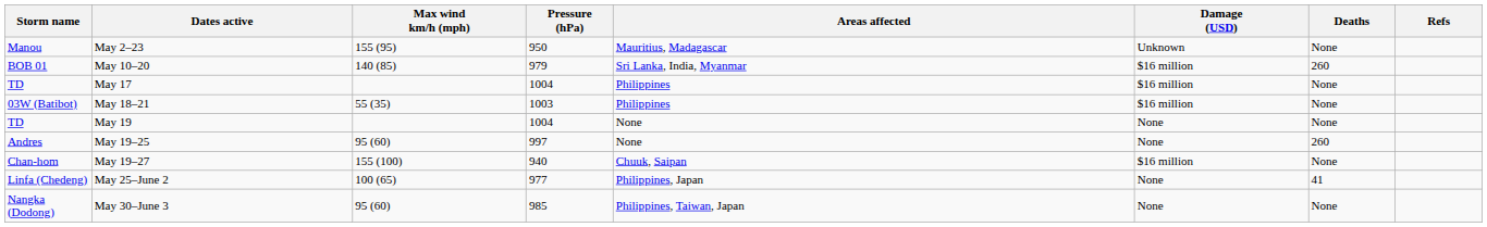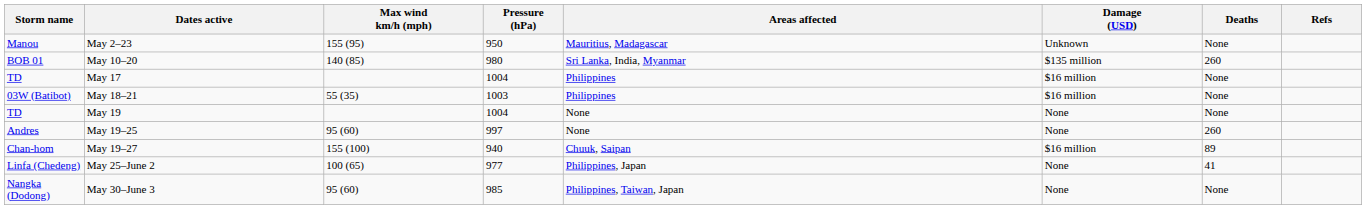 <table class="wikitable sortable">
 <tr>
 <th width="5%">Storm name</th>
 <th width="15%">Dates active</th>
 <th width="10%">Max wind<br>km/h (mph)</th>
 <th width="5%">Pressure<br>(hPa)</th>
 <th width="30%">Areas affected</th>
 <th width="10%">Damage<br>(<a href='#'>USD</a>)</th>
 <th width="5%">Deaths</th>
 <th width="5%">Refs</th>
 </tr>
 <tr>
 <td><a href='#'>Manou</a></td>
 <td>May 2–23</td>
 <td>155 (95)</td>
 <td>950</td>
 <td><a href='#'>Mauritius</a>, <a href='#'>Madagascar</a></td>
 <td>Unknown</td>
 <td>None</td>
 <td></td>
 </tr>
 <tr>
 <td><a href='#'>BOB 01</a></td>
 <td>May 10–20</td>
 <td>140 (85)</td>
-<td>979</td>
+<td>980</td>
 <td><a href='#'>Sri Lanka</a>, India, <a href='#'>Myanmar</a></td>
-<td>$16 million</td>
+<td>$135 million</td>
 <td>260</td>
 <td></td>
 </tr>
 <tr>
 <td><a href='#'>TD</a></td>
 <td>May 17</td>
 <td></td>
 <td>1004</td>
 <td><a href='#'>Philippines</a></td>
 <td>$16 million</td>
 <td>None</td>
 <td></td>
 </tr>
 <tr>
 <td><a href='#'>03W (Batibot)</a></td>
 <td>May 18–21</td>
 <td>55 (35)</td>
 <td>1003</td>
 <td><a href='#'>Philippines</a></td>
 <td>$16 million</td>
 <td>None</td>
 <td></td>
 </tr>
 <tr>
 <td><a href='#'>TD</a></td>
 <td>May 19</td>
 <td></td>
 <td>1004</td>
 <td>None</td>
 <td>None</td>
 <td>None</td>
 <td></td>
 </tr>
 <tr>
 <td><a href='#'>Andres</a></td>
 <td>May 19–25</td>
 <td>95 (60)</td>
 <td>997</td>
 <td>None</td>
 <td>None</td>
 <td>260</td>
 <td></td>
 </tr>
 <tr>
 <td><a href='#'>Chan-hom</a></td>
 <td>May 19–27</td>
 <td>155 (100)</td>
 <td>940</td>
 <td><a href='#'>Chuuk</a>, <a href='#'>Saipan</a></td>
 <td>$16 million</td>
-<td>None</td>
+<td>89</td>
 <td></td>
 </tr>
 <tr>
 <td><a href='#'>Linfa (Chedeng)</a></td>
 <td>May 25–June 2</td>
 <td>100 (65)</td>
 <td>977</td>
 <td><a href='#'>Philippines</a>, Japan</td>
 <td>None</td>
 <td>41</td>
 <td></td>
 </tr>
 <tr>
 <td><a href='#'>Nangka (Dodong)</a></td>
 <td>May 30–June 3</td>
 <td>95 (60)</td>
 <td>985</td>
 <td><a href='#'>Philippines</a>, <a href='#'>Taiwan</a>, Japan</td>
 <td>None</td>
 <td>None</td>
 <td></td>
 </tr>
 </table>
